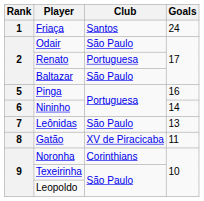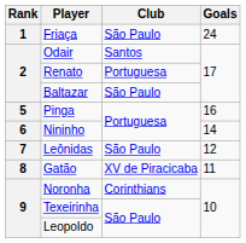 <table class="wikitable">
 <tr>
 <th>Rank</th>
 <th>Player</th>
 <th>Club</th>
 <th>Goals</th>
 </tr>
 <tr>
 <th>1</th>
 <td><a href='#'>Friaça</a></td>
-<td><a href='#'>Santos</a></td>
+<td><a href='#'>São Paulo</a></td>
 <td>24</td>
 </tr>
 <tr>
 <th rowspan="3">2</th>
 <td><a href='#'>Odair</a></td>
-<td><a href='#'>São Paulo</a></td>
+<td><a href='#'>Santos</a></td>
 <td rowspan="3">17</td>
 </tr>
 <tr>
 <td><a href='#'>Renato</a></td>
 <td><a href='#'>Portuguesa</a></td>
 </tr>
 <tr>
 <td><a href='#'>Baltazar</a></td>
 <td><a href='#'>São Paulo</a></td>
 </tr>
 <tr>
 <th>5</th>
 <td><a href='#'>Pinga</a></td>
 <td rowspan="2"><a href='#'>Portuguesa</a></td>
 <td>16</td>
 </tr>
 <tr>
 <th>6</th>
 <td><a href='#'>Nininho</a></td>
 <td>14</td>
 </tr>
 <tr>
 <th>7</th>
 <td><a href='#'>Leônidas</a></td>
 <td><a href='#'>São Paulo</a></td>
-<td>13</td>
+<td>12</td>
 </tr>
 <tr>
 <th>8</th>
 <td><a href='#'>Gatão</a></td>
 <td><a href='#'>XV de Piracicaba</a></td>
 <td>11</td>
 </tr>
 <tr>
 <th rowspan="3">9</th>
 <td><a href='#'>Noronha</a></td>
 <td><a href='#'>Corinthians</a></td>
 <td rowspan="3">10</td>
 </tr>
 <tr>
 <td><a href='#'>Texeirinha</a></td>
 <td rowspan="2"><a href='#'>São Paulo</a></td>
 </tr>
 <tr>
 <td>Leopoldo</td>
 </tr>
 </table>
